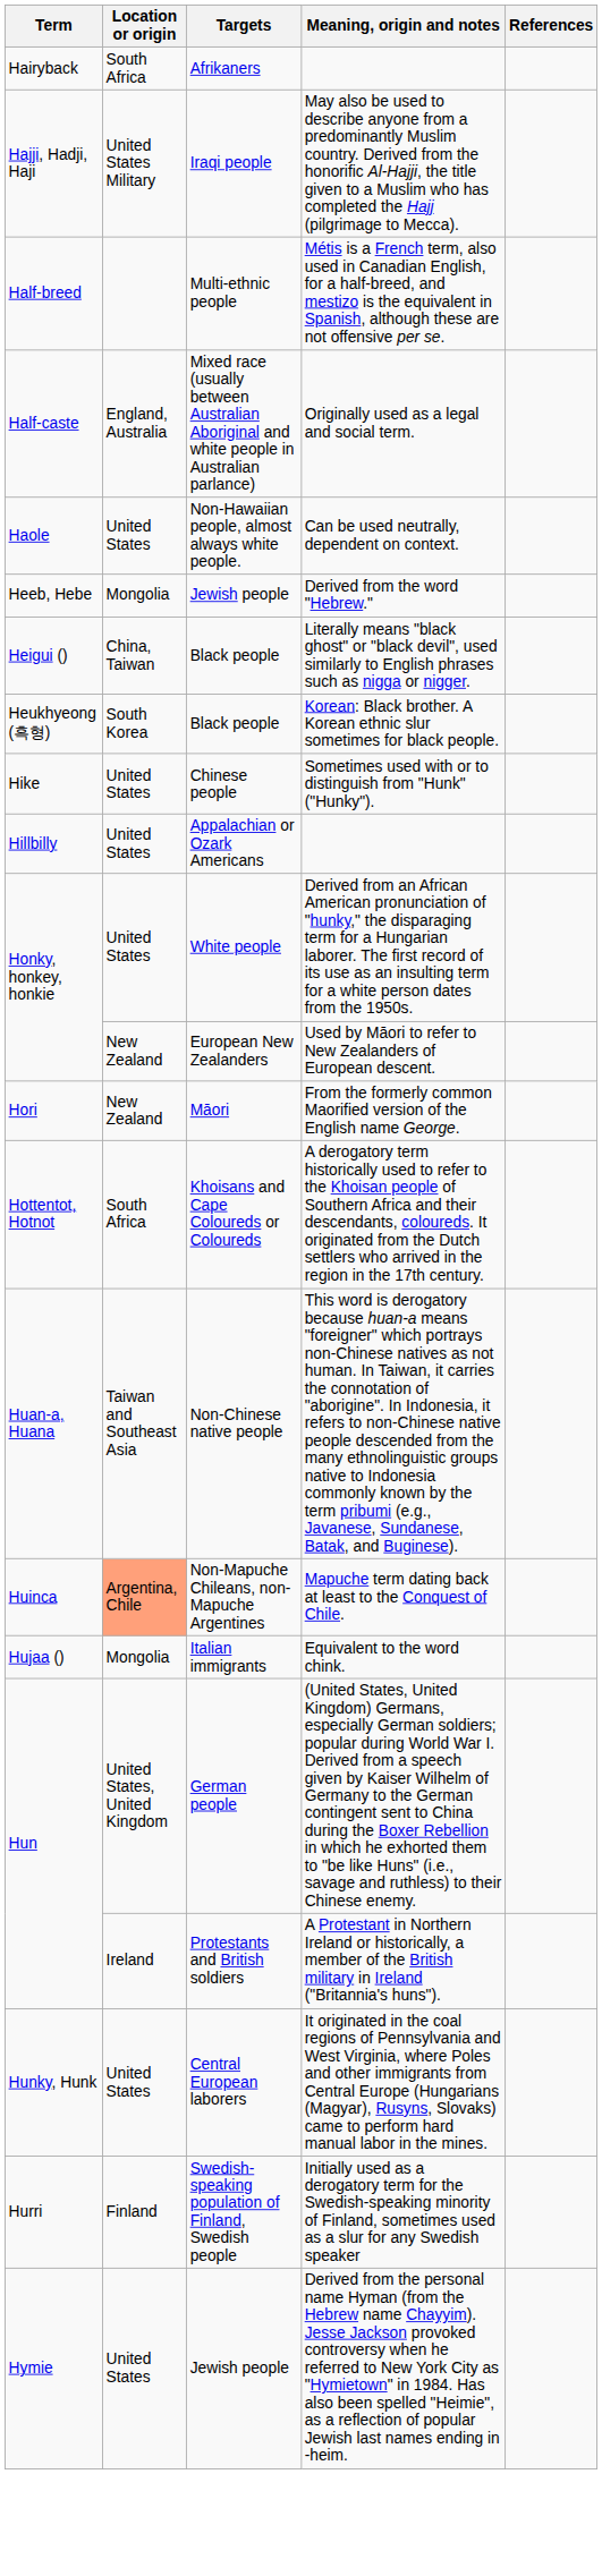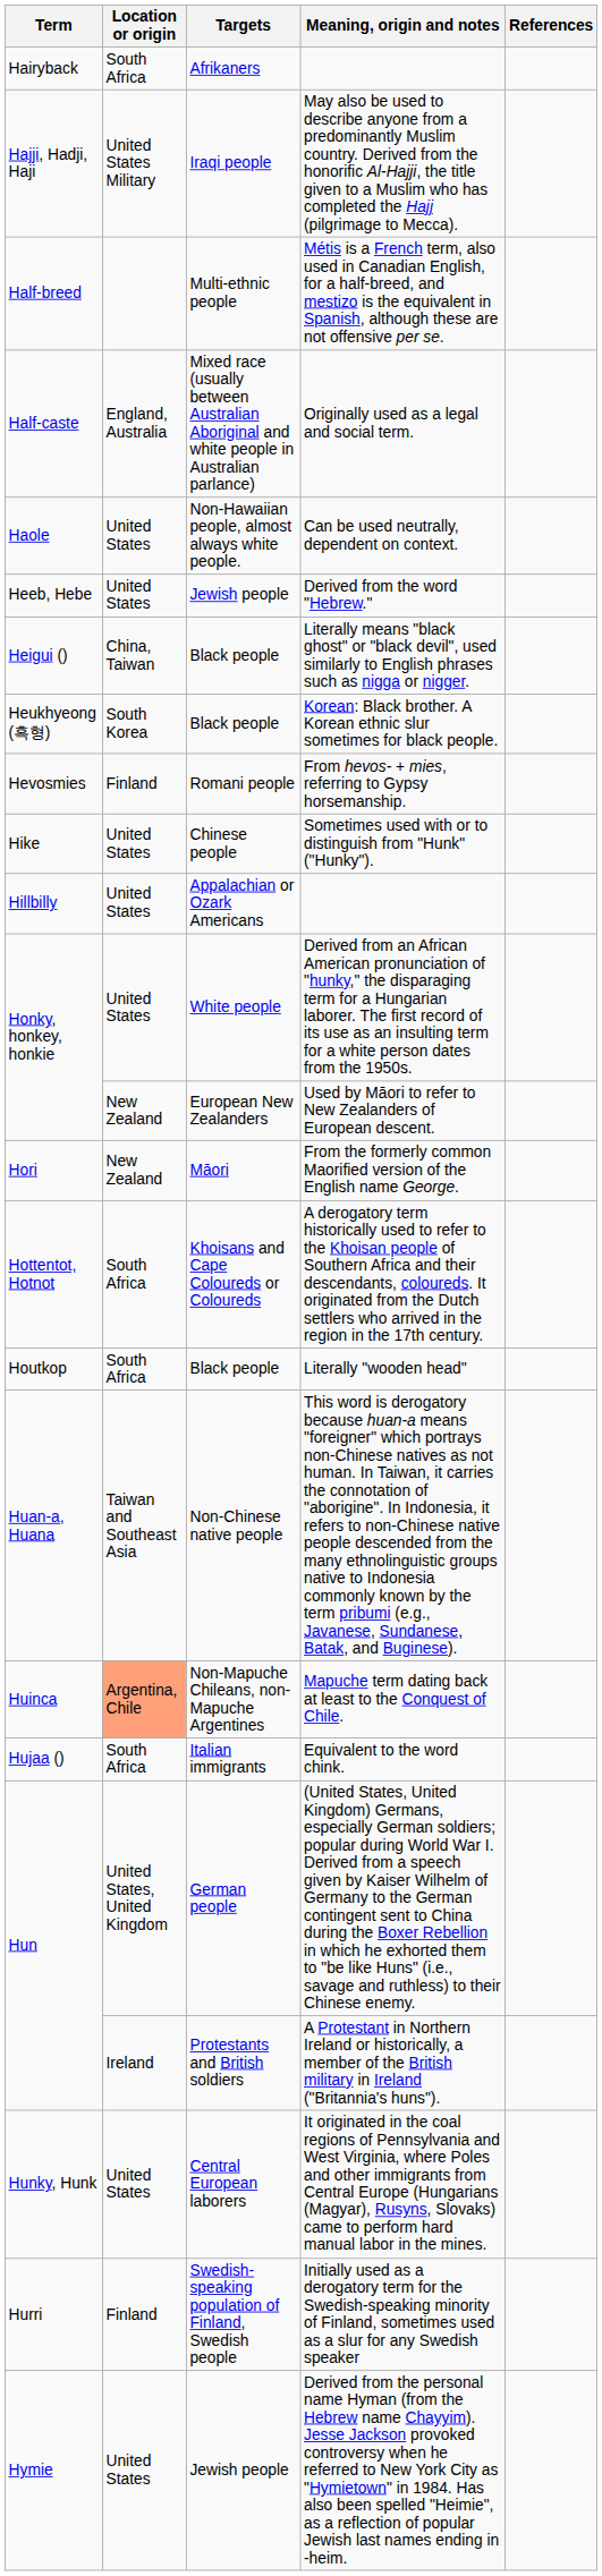 <table class="wikitable">
 <tr>
 <th>Term</th>
 <th>Location or origin</th>
 <th>Targets</th>
 <th>Meaning, origin and notes</th>
 <th>References</th>
 </tr>
 <tr>
 <td>Hairyback</td>
 <td>South Africa</td>
 <td><a href='#'>Afrikaners</a></td>
 <td></td>
 <td></td>
 </tr>
 <tr>
 <td><a href='#'>Hajji</a>, Hadji, Haji</td>
 <td>United States Military</td>
 <td><a href='#'>Iraqi people</a></td>
 <td>May also be used to describe anyone from a predominantly Muslim country. Derived from the honorific <em>Al-Hajji</em>, the title given to a Muslim who has completed the <em><a href='#'>Hajj</a></em> (pilgrimage to Mecca).</td>
 <td></td>
 </tr>
 <tr>
 <td><a href='#'>Half-breed</a></td>
 <td></td>
 <td>Multi-ethnic people</td>
 <td><a href='#'>Métis</a> is a <a href='#'>French</a> term, also used in Canadian English, for a half-breed, and <a href='#'>mestizo</a> is the equivalent in <a href='#'>Spanish</a>, although these are not offensive <em>per se</em>.</td>
 <td><br></td>
 </tr>
 <tr>
 <td><a href='#'>Half-caste</a></td>
 <td>England, Australia</td>
 <td>Mixed race (usually between <a href='#'>Australian Aboriginal</a> and white people in Australian parlance)</td>
 <td>Originally used as a legal and social term.</td>
 <td></td>
 </tr>
 <tr>
 <td><a href='#'>Haole</a></td>
 <td>United States</td>
 <td>Non-Hawaiian people, almost always white people.</td>
 <td>Can be used neutrally, dependent on context.</td>
 <td></td>
 </tr>
 <tr>
 <td>Heeb, Hebe</td>
-<td>Mongolia</td>
+<td>United States</td>
 <td><a href='#'>Jewish</a> people</td>
 <td>Derived from the word "<a href='#'>Hebrew</a>."</td>
 <td></td>
 </tr>
 <tr>
 <td><a href='#'>Heigui</a> ()</td>
 <td>China, Taiwan</td>
 <td>Black people</td>
 <td>Literally means "black ghost" or "black devil", used similarly to English phrases such as <a href='#'>nigga</a> or <a href='#'>nigger</a>.</td>
 <td></td>
 </tr>
 <tr>
 <td>Heukhyeong (흑형)</td>
 <td>South Korea</td>
 <td>Black people</td>
 <td><a href='#'>Korean</a>: Black brother. A Korean ethnic slur sometimes for black people.</td>
+<td></td>
+</tr>
+<tr>
+<td>Hevosmies</td>
+<td>Finland</td>
+<td>Romani people</td>
+<td>From <em>hevos-</em> + <em>mies</em>, referring to Gypsy horsemanship.</td>
 <td></td>
 </tr>
 <tr>
 <td>Hike</td>
 <td>United States</td>
 <td>Chinese people</td>
 <td>Sometimes used with or to distinguish from "Hunk" ("Hunky").</td>
 <td></td>
 </tr>
 <tr>
 <td><a href='#'>Hillbilly</a></td>
 <td>United States</td>
 <td><a href='#'>Appalachian</a> or <a href='#'>Ozark</a> Americans</td>
 <td></td>
 <td></td>
 </tr>
 <tr>
 <td rowspan="2"><a href='#'>Honky</a>, honkey, honkie</td>
 <td>United States</td>
 <td><a href='#'>White people</a></td>
 <td>Derived from an African American pronunciation of "<a href='#'>hunky</a>," the disparaging term for a Hungarian laborer. The first record of its use as an insulting term for a white person dates from the 1950s.</td>
 <td></td>
 </tr>
 <tr>
 <td>New Zealand</td>
 <td>European New Zealanders</td>
 <td>Used by Māori to refer to New Zealanders of European descent.</td>
 <td></td>
 </tr>
 <tr>
 <td><a href='#'>Hori</a></td>
 <td>New Zealand</td>
 <td><a href='#'>Māori</a></td>
 <td>From the formerly common Maorified version of the English name <em>George</em>.</td>
 <td></td>
 </tr>
 <tr>
 <td><a href='#'>Hottentot, Hotnot</a></td>
 <td>South Africa</td>
 <td><a href='#'>Khoisans</a> and <a href='#'>Cape Coloureds</a> or <a href='#'>Coloureds</a></td>
 <td>A derogatory term historically used to refer to the <a href='#'>Khoisan people</a> of Southern Africa and their descendants, <a href='#'>coloureds</a>. It originated from the Dutch settlers who arrived in the region in the 17th century.</td>
 <td></td>
 </tr>
 <tr>
+<td>Houtkop</td>
+<td>South Africa</td>
+<td>Black people</td>
+<td>Literally "wooden head"</td>
+<td></td>
+</tr>
+<tr>
 <td><a href='#'>Huan-a, Huana</a></td>
 <td>Taiwan and Southeast Asia</td>
 <td>Non-Chinese native people</td>
 <td>This word is derogatory because <em>huan-a</em> means "foreigner" which portrays non-Chinese natives as not human. In Taiwan, it carries the connotation of "aborigine". In Indonesia, it refers to non-Chinese native people descended from the many ethnolinguistic groups native to Indonesia commonly known by the term <a href='#'>pribumi</a> (e.g., <a href='#'>Javanese</a>, <a href='#'>Sundanese</a>, <a href='#'>Batak</a>, and <a href='#'>Buginese</a>).</td>
 <td></td>
 </tr>
 <tr>
 <td><a href='#'>Huinca</a></td>
 <td style="background: lightsalmon;">Argentina, Chile</td>
 <td>Non-Mapuche Chileans, non-Mapuche Argentines</td>
 <td><a href='#'>Mapuche</a> term dating back at least to the <a href='#'>Conquest of Chile</a>.</td>
 <td></td>
 </tr>
 <tr>
 <td><a href='#'>Hujaa</a> ()</td>
-<td>Mongolia</td>
+<td>South Africa</td>
 <td><a href='#'>Italian</a> immigrants</td>
 <td>Equivalent to the word chink.</td>
 <td></td>
 </tr>
 <tr>
 <td rowspan="2"><a href='#'>Hun</a></td>
 <td>United States, United Kingdom</td>
 <td><a href='#'>German people</a></td>
 <td>(United States, United Kingdom) Germans, especially German soldiers; popular during World War I. Derived from a speech given by Kaiser Wilhelm of Germany to the German contingent sent to China during the <a href='#'>Boxer Rebellion</a> in which he exhorted them to "be like Huns" (i.e., savage and ruthless) to their Chinese enemy.</td>
 <td></td>
 </tr>
 <tr>
 <td>Ireland</td>
 <td><a href='#'>Protestants</a> and <a href='#'>British</a> soldiers</td>
 <td>A <a href='#'>Protestant</a> in Northern Ireland or historically, a member of the <a href='#'>British military</a> in <a href='#'>Ireland</a> ("Britannia's huns").</td>
 <td></td>
 </tr>
 <tr>
 <td><a href='#'>Hunky</a>, Hunk</td>
 <td>United States</td>
 <td><a href='#'>Central European</a> laborers</td>
 <td>It originated in the coal regions of Pennsylvania and West Virginia, where Poles and other immigrants from Central Europe (Hungarians (Magyar), <a href='#'>Rusyns</a>, Slovaks) came to perform hard manual labor in the mines.</td>
 <td></td>
 </tr>
 <tr>
 <td>Hurri</td>
 <td>Finland</td>
 <td><a href='#'>Swedish-speaking population of Finland</a>, Swedish people</td>
 <td>Initially used as a derogatory term for the Swedish-speaking minority of Finland, sometimes used as a slur for any Swedish speaker</td>
 <td></td>
 </tr>
 <tr>
 <td><a href='#'>Hymie</a></td>
 <td>United States</td>
 <td>Jewish people</td>
 <td>Derived from the personal name Hyman (from the <a href='#'>Hebrew</a> name <a href='#'>Chayyim</a>). <a href='#'>Jesse Jackson</a> provoked controversy when he referred to New York City as "<a href='#'>Hymietown</a>" in 1984. Has also been spelled "Heimie", as a reflection of popular Jewish last names ending in -heim.</td>
 <td></td>
 </tr>
 </table>
